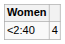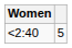 <table class="wikitable">
 <tr>
 <th>Women</th>
 <th></th>
 </tr>
 <tr>
 <td><2:40</td>
-<td>4</td>
+<td>5</td>
 </tr>
 </table>
